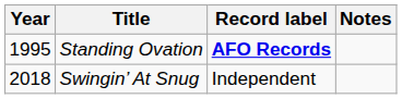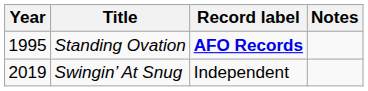 <table class="wikitable">
 <tr>
 <th>Year</th>
 <th>Title</th>
 <th>Record label</th>
 <th>Notes</th>
 </tr>
 <tr>
 <td>1995</td>
 <td><em>Standing Ovation</em></td>
 <td><strong><a href='#'>AFO Records</a></strong></td>
 <td></td>
 </tr>
 <tr>
-<td>2018</td>
+<td>2019</td>
 <td><em>Swingin’ At Snug</em></td>
 <td>Independent</td>
 <td></td>
 </tr>
 </table>
